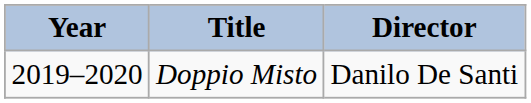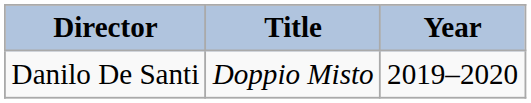 <table class="wikitable">
 <tr>
+<th style="background:#B0C4DE;">Director</th>
+<th style="background:#B0C4DE;">Title</th>
 <th style="background:#B0C4DE;">Year</th>
-<th style="background:#B0C4DE;">Title</th>
-<th style="background:#B0C4DE;">Director</th>
 </tr>
 <tr>
+<td>Danilo De Santi</td>
+<td><em>Doppio Misto</em></td>
 <td>2019–2020</td>
-<td><em>Doppio Misto</em></td>
-<td>Danilo De Santi</td>
 </tr>
 </table>
